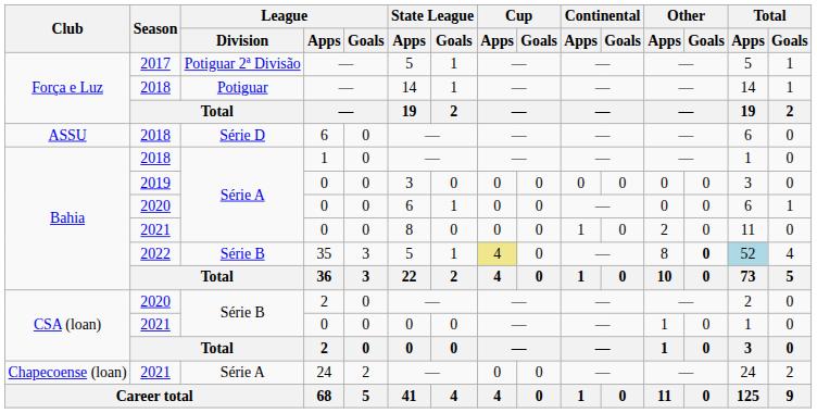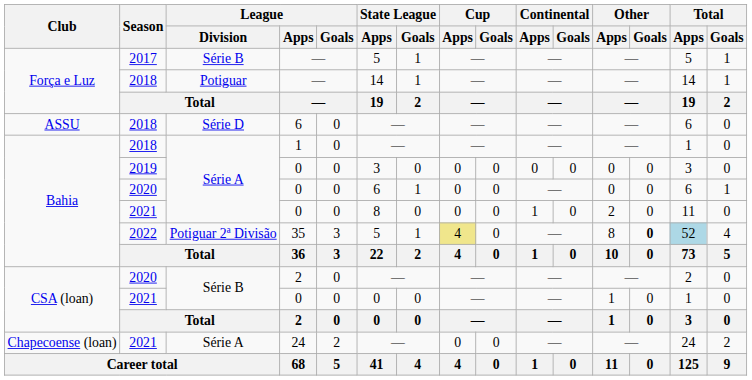 <table class="wikitable" style="text-align: center;">
 <tr>
 <th rowspan="2">Club</th>
 <th rowspan="2">Season</th>
 <th colspan="3">League</th>
 <th colspan="2">State League</th>
 <th colspan="2">Cup</th>
 <th colspan="2">Continental</th>
 <th colspan="2">Other</th>
 <th colspan="2">Total</th>
 </tr>
 <tr>
 <th>Division</th>
 <th>Apps</th>
 <th>Goals</th>
 <th>Apps</th>
 <th>Goals</th>
 <th>Apps</th>
 <th>Goals</th>
 <th>Apps</th>
 <th>Goals</th>
 <th>Apps</th>
 <th>Goals</th>
 <th>Apps</th>
 <th>Goals</th>
 </tr>
 <tr>
 <td rowspan="3" valign="center"><a href='#'>Força e Luz</a></td>
 <td><a href='#'>2017</a></td>
-<td><a href='#'>Potiguar 2ª Divisão</a></td>
+<td><a href='#'>Série B</a></td>
 <td colspan="2">—</td>
 <td>5</td>
 <td>1</td>
 <td colspan="2">—</td>
 <td colspan="2">—</td>
 <td colspan="2">—</td>
 <td>5</td>
 <td>1</td>
 </tr>
 <tr>
 <td><a href='#'>2018</a></td>
 <td><a href='#'>Potiguar</a></td>
 <td colspan="2">—</td>
 <td>14</td>
 <td>1</td>
 <td colspan="2">—</td>
 <td colspan="2">—</td>
 <td colspan="2">—</td>
 <td>14</td>
 <td>1</td>
 </tr>
 <tr>
 <th colspan="2">Total</th>
 <th colspan="2">—</th>
 <th>19</th>
 <th>2</th>
 <th colspan="2">—</th>
 <th colspan="2">—</th>
 <th colspan="2">—</th>
 <th>19</th>
 <th>2</th>
 </tr>
 <tr>
 <td valign="center"><a href='#'>ASSU</a></td>
 <td><a href='#'>2018</a></td>
 <td><a href='#'>Série D</a></td>
 <td>6</td>
 <td>0</td>
 <td colspan="2">—</td>
 <td colspan="2">—</td>
 <td colspan="2">—</td>
 <td colspan="2">—</td>
 <td>6</td>
 <td>0</td>
 </tr>
 <tr>
 <td rowspan="6" valign="center"><a href='#'>Bahia</a></td>
 <td><a href='#'>2018</a></td>
 <td rowspan="4"><a href='#'>Série A</a></td>
 <td>1</td>
 <td>0</td>
 <td colspan="2">—</td>
 <td colspan="2">—</td>
 <td colspan="2">—</td>
 <td colspan="2">—</td>
 <td>1</td>
 <td>0</td>
 </tr>
 <tr>
 <td><a href='#'>2019</a></td>
 <td>0</td>
 <td>0</td>
 <td>3</td>
 <td>0</td>
 <td>0</td>
 <td>0</td>
 <td>0</td>
 <td>0</td>
 <td>0</td>
 <td>0</td>
 <td>3</td>
 <td>0</td>
 </tr>
 <tr>
 <td><a href='#'>2020</a></td>
 <td>0</td>
 <td>0</td>
 <td>6</td>
 <td>1</td>
 <td>0</td>
 <td>0</td>
 <td colspan="2">—</td>
 <td>0</td>
 <td>0</td>
 <td>6</td>
 <td>1</td>
 </tr>
 <tr>
 <td><a href='#'>2021</a></td>
 <td>0</td>
 <td>0</td>
 <td>8</td>
 <td>0</td>
 <td>0</td>
 <td>0</td>
 <td>1</td>
 <td>0</td>
 <td>2</td>
 <td>0</td>
 <td>11</td>
 <td>0</td>
 </tr>
 <tr>
 <td><a href='#'>2022</a></td>
-<td><a href='#'>Série B</a></td>
+<td><a href='#'>Potiguar 2ª Divisão</a></td>
 <td>35</td>
 <td>3</td>
 <td>5</td>
 <td>1</td>
 <td style="background: khaki;">4</td>
 <td>0</td>
 <td colspan="2">—</td>
 <td>8</td>
 <td><strong>0</strong></td>
 <td style="background: lightblue;">52</td>
 <td>4</td>
 </tr>
 <tr>
 <th colspan="2">Total</th>
 <th>36</th>
 <th>3</th>
 <th>22</th>
 <th>2</th>
 <th>4</th>
 <th>0</th>
 <th>1</th>
 <th>0</th>
 <th>10</th>
 <th>0</th>
 <th>73</th>
 <th>5</th>
 </tr>
 <tr>
 <td rowspan="3" valign="center"><a href='#'>CSA</a> (loan)</td>
 <td><a href='#'>2020</a></td>
 <td rowspan="2">Série B</td>
 <td>2</td>
 <td>0</td>
 <td colspan="2">—</td>
 <td colspan="2">—</td>
 <td colspan="2">—</td>
 <td colspan="2">—</td>
 <td>2</td>
 <td>0</td>
 </tr>
 <tr>
 <td><a href='#'>2021</a></td>
 <td>0</td>
 <td>0</td>
 <td>0</td>
 <td>0</td>
 <td colspan="2">—</td>
 <td colspan="2">—</td>
 <td>1</td>
 <td>0</td>
 <td>1</td>
 <td>0</td>
 </tr>
 <tr>
 <th colspan="2">Total</th>
 <th>2</th>
 <th>0</th>
 <th>0</th>
 <th>0</th>
 <th colspan="2">—</th>
 <th colspan="2">—</th>
 <th>1</th>
 <th>0</th>
 <th>3</th>
 <th>0</th>
 </tr>
 <tr>
 <td valign="center"><a href='#'>Chapecoense</a> (loan)</td>
 <td><a href='#'>2021</a></td>
 <td>Série A</td>
 <td>24</td>
 <td>2</td>
 <td colspan="2">—</td>
 <td>0</td>
 <td>0</td>
 <td colspan="2">—</td>
 <td colspan="2">—</td>
 <td>24</td>
 <td>2</td>
 </tr>
 <tr>
 <th colspan="3"><strong>Career total</strong></th>
 <th>68</th>
 <th>5</th>
 <th>41</th>
 <th>4</th>
 <th>4</th>
 <th>0</th>
 <th>1</th>
 <th>0</th>
 <th>11</th>
 <th>0</th>
 <th>125</th>
 <th>9</th>
 </tr>
 </table>
